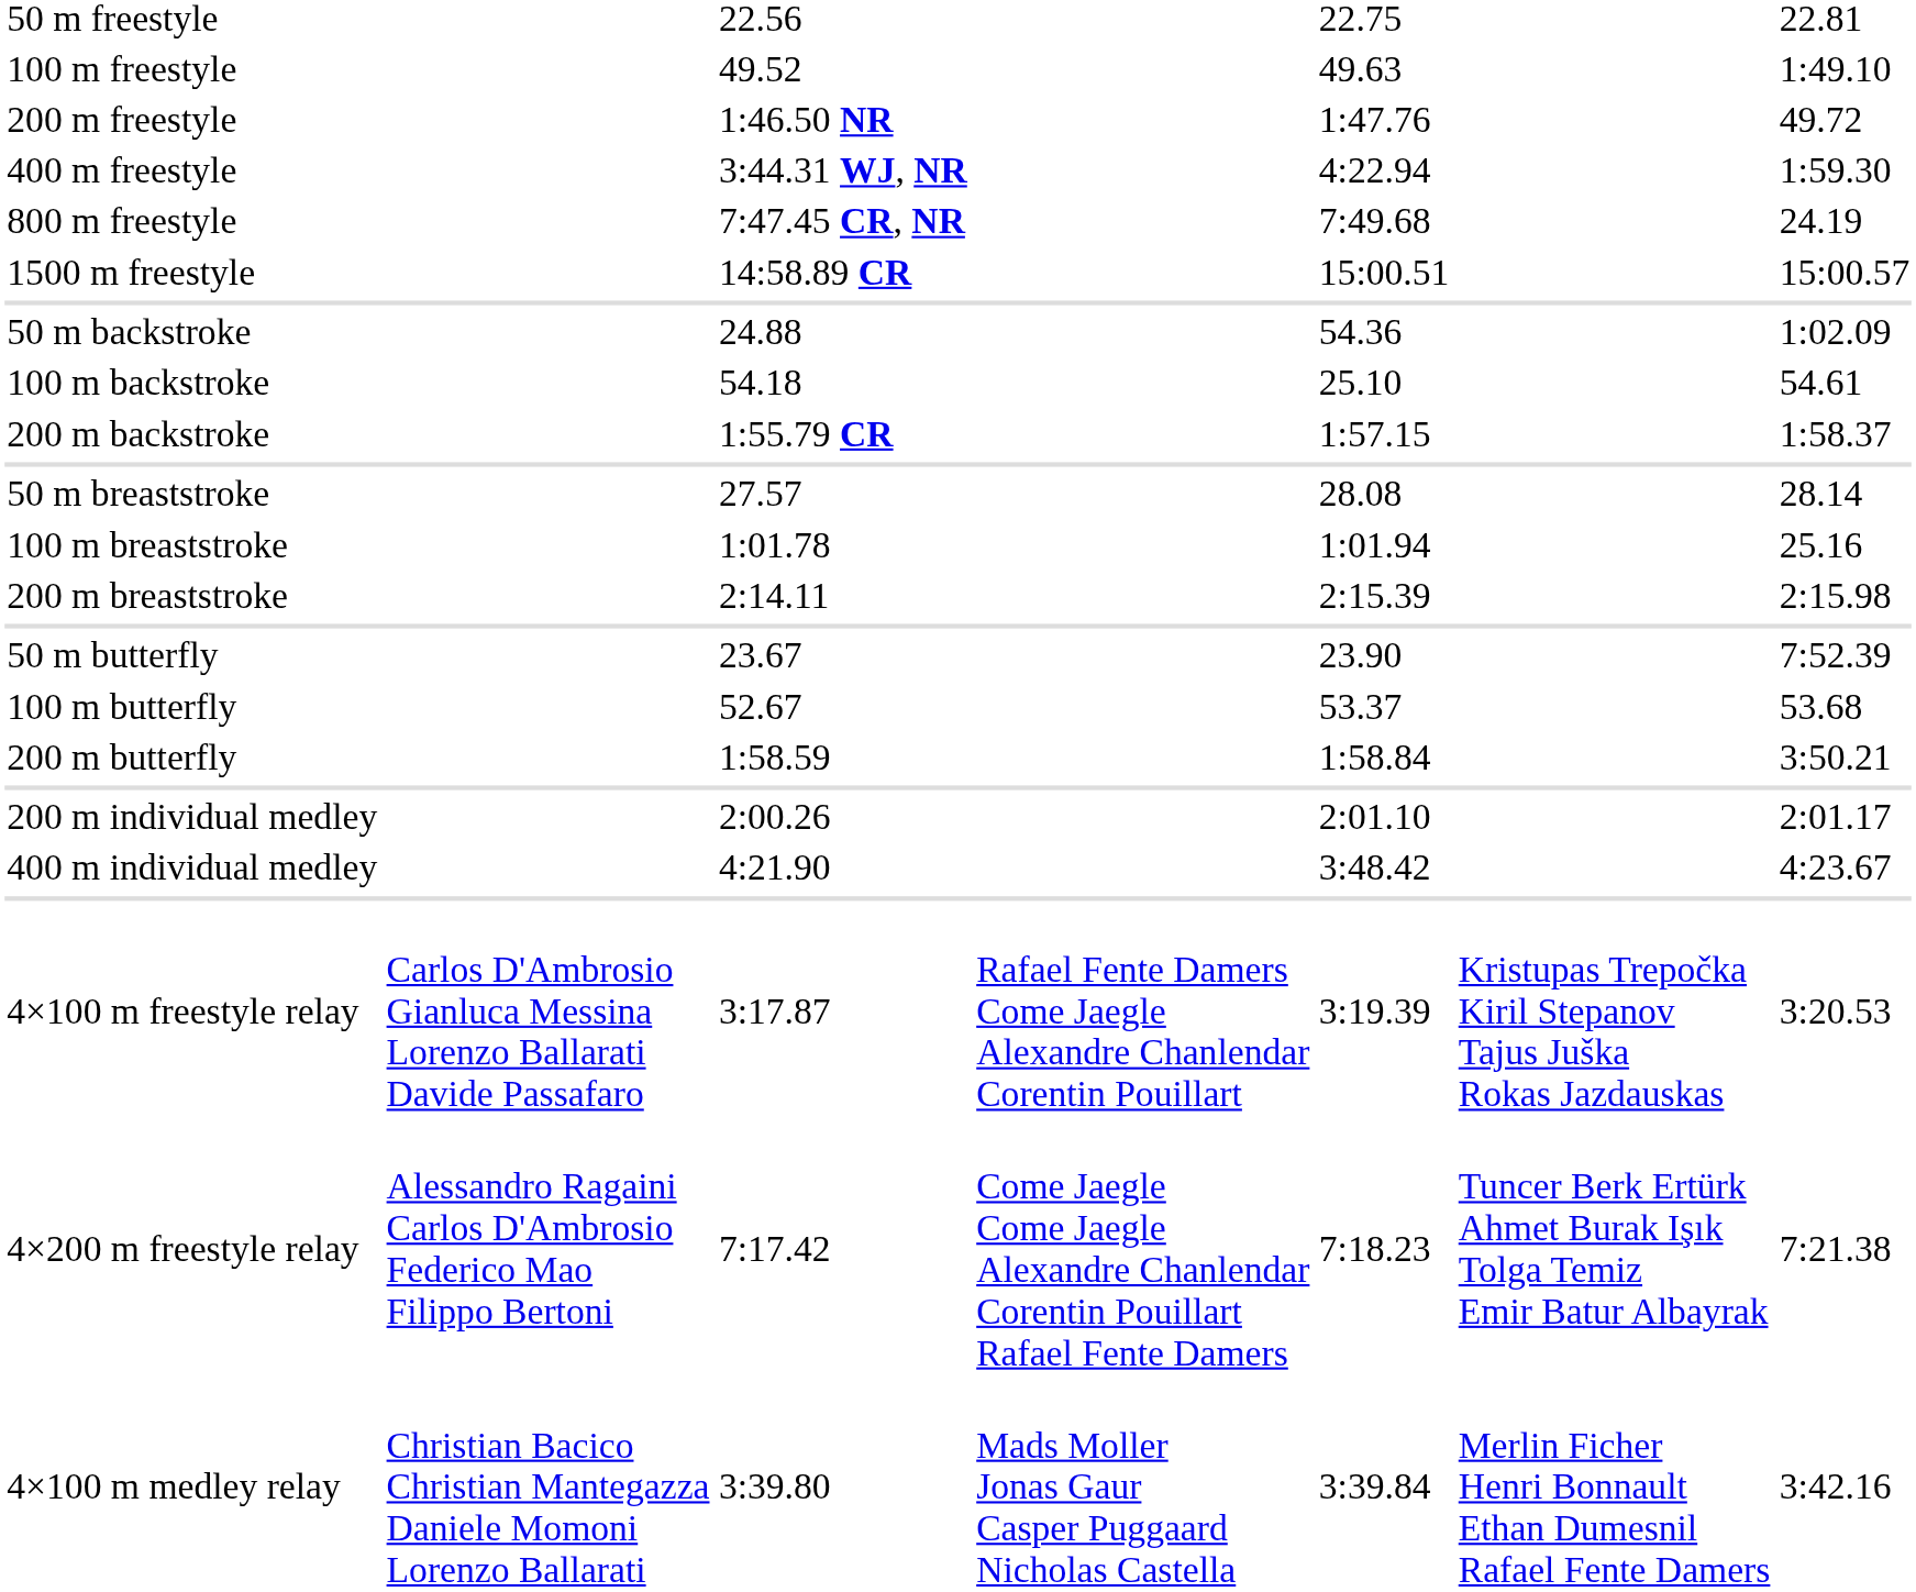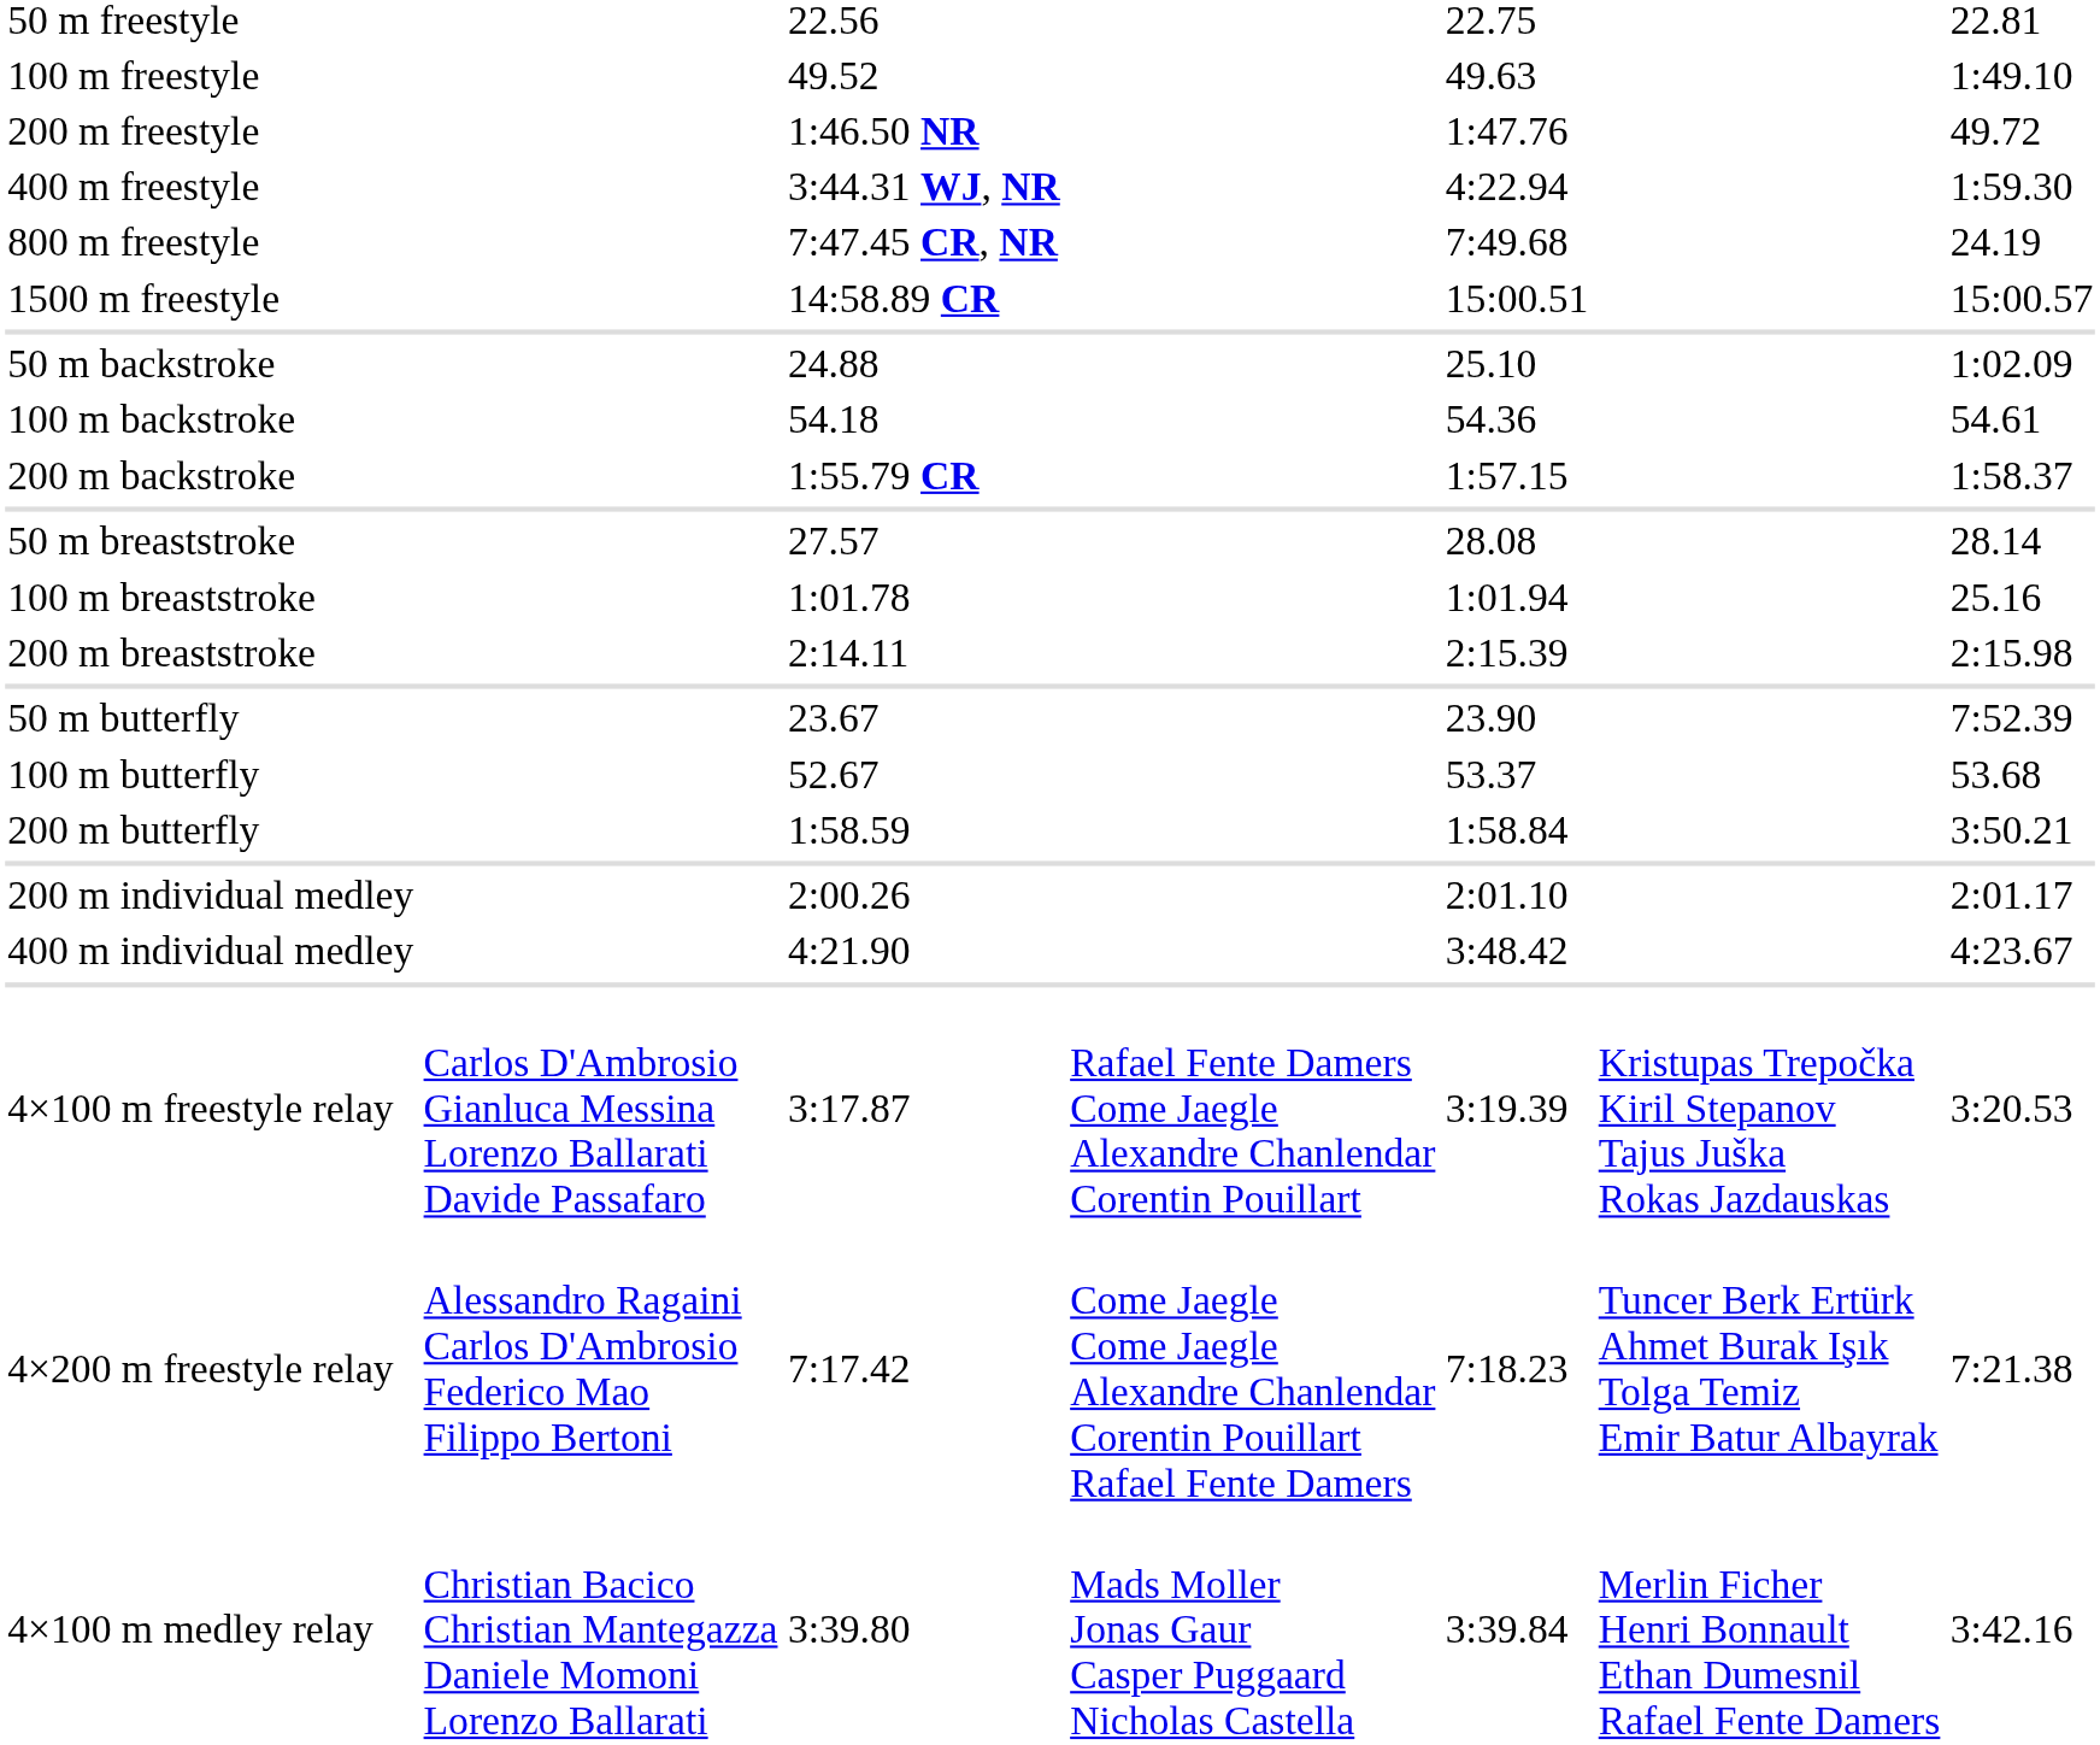 <table>
 <tr>
 <td>50 m freestyle</td>
 <td></td>
 <td>22.56</td>
 <td></td>
 <td>22.75</td>
 <td></td>
 <td>22.81</td>
 </tr>
 <tr>
 <td>100 m freestyle</td>
 <td></td>
 <td>49.52</td>
 <td></td>
 <td>49.63</td>
 <td></td>
 <td>1:49.10</td>
 </tr>
 <tr>
 <td>200 m freestyle</td>
 <td></td>
 <td>1:46.50 <strong><a href='#'>NR</a></strong></td>
 <td></td>
 <td>1:47.76</td>
 <td></td>
 <td>49.72</td>
 </tr>
 <tr>
 <td>400 m freestyle</td>
 <td></td>
 <td>3:44.31 <strong><a href='#'>WJ</a></strong>, <strong><a href='#'>NR</a></strong></td>
 <td></td>
 <td>4:22.94</td>
 <td></td>
 <td>1:59.30</td>
 </tr>
 <tr>
 <td>800 m freestyle</td>
 <td></td>
 <td>7:47.45 <strong><a href='#'>CR</a></strong>, <strong><a href='#'>NR</a></strong></td>
 <td></td>
 <td>7:49.68</td>
 <td></td>
 <td>24.19</td>
 </tr>
 <tr>
 <td>1500 m freestyle</td>
 <td></td>
 <td>14:58.89 <strong><a href='#'>CR</a></strong></td>
 <td></td>
 <td>15:00.51</td>
 <td></td>
 <td>15:00.57</td>
 </tr>
 <tr bgcolor=#DDDDDD>
 <td colspan=7></td>
 </tr>
 <tr>
 <td>50 m backstroke</td>
 <td></td>
 <td>24.88</td>
 <td></td>
-<td>54.36</td>
+<td>25.10</td>
 <td></td>
 <td>1:02.09</td>
 </tr>
 <tr>
 <td>100 m backstroke</td>
 <td></td>
 <td>54.18</td>
 <td></td>
-<td>25.10</td>
+<td>54.36</td>
 <td></td>
 <td>54.61</td>
 </tr>
 <tr>
 <td>200 m backstroke</td>
 <td></td>
 <td>1:55.79 <strong><a href='#'>CR</a></strong></td>
 <td></td>
 <td>1:57.15</td>
 <td></td>
 <td>1:58.37</td>
 </tr>
 <tr bgcolor=#DDDDDD>
 <td colspan=7></td>
 </tr>
 <tr>
 <td>50 m breaststroke</td>
 <td></td>
 <td>27.57</td>
 <td></td>
 <td>28.08</td>
 <td></td>
 <td>28.14</td>
 </tr>
 <tr>
 <td>100 m breaststroke</td>
 <td></td>
 <td>1:01.78</td>
 <td></td>
 <td>1:01.94</td>
 <td></td>
 <td>25.16</td>
 </tr>
 <tr>
 <td>200 m breaststroke</td>
 <td></td>
 <td>2:14.11</td>
 <td></td>
 <td>2:15.39</td>
 <td></td>
 <td>2:15.98</td>
 </tr>
 <tr bgcolor=#DDDDDD>
 <td colspan=7></td>
 </tr>
 <tr>
 <td>50 m butterfly</td>
 <td></td>
 <td>23.67</td>
 <td></td>
 <td>23.90</td>
 <td></td>
 <td>7:52.39</td>
 </tr>
 <tr>
 <td>100 m butterfly</td>
 <td></td>
 <td>52.67</td>
 <td></td>
 <td>53.37</td>
 <td></td>
 <td>53.68</td>
 </tr>
 <tr>
 <td>200 m butterfly</td>
 <td></td>
 <td>1:58.59</td>
 <td></td>
 <td>1:58.84</td>
 <td></td>
 <td>3:50.21</td>
 </tr>
 <tr bgcolor=#DDDDDD>
 <td colspan=7></td>
 </tr>
 <tr>
 <td>200 m individual medley</td>
 <td></td>
 <td>2:00.26</td>
 <td></td>
 <td>2:01.10</td>
 <td></td>
 <td>2:01.17</td>
 </tr>
 <tr>
 <td>400 m individual medley</td>
 <td></td>
 <td>4:21.90</td>
 <td></td>
 <td>3:48.42</td>
 <td></td>
 <td>4:23.67</td>
 </tr>
 <tr bgcolor=#DDDDDD>
 <td colspan=7></td>
 </tr>
 <tr>
 <td>4×100 m freestyle relay</td>
 <td><br><a href='#'>Carlos D'Ambrosio</a><br><a href='#'>Gianluca Messina</a><br><a href='#'>Lorenzo  Ballarati</a><br><a href='#'>Davide Passafaro</a></td>
 <td>3:17.87</td>
 <td><br><a href='#'>Rafael Fente Damers</a><br><a href='#'>Come Jaegle</a><br><a href='#'>Alexandre Chanlendar</a><br><a href='#'>Corentin Pouillart</a></td>
 <td>3:19.39</td>
 <td><br><a href='#'>Kristupas Trepočka</a><br><a href='#'>Kiril Stepanov</a><br><a href='#'>Tajus Juška</a><br><a href='#'>Rokas Jazdauskas</a></td>
 <td>3:20.53</td>
 </tr>
 <tr>
 <td>4×200 m freestyle relay</td>
 <td valign=top><br><a href='#'>Alessandro Ragaini</a><br><a href='#'>Carlos D'Ambrosio</a><br><a href='#'>Federico Mao</a><br><a href='#'>Filippo Bertoni</a></td>
 <td>7:17.42</td>
 <td valign=top><br><a href='#'>Come Jaegle</a><br><a href='#'>Come Jaegle</a><br><a href='#'>Alexandre Chanlendar</a><br><a href='#'>Corentin Pouillart</a><br><a href='#'>Rafael Fente Damers</a></td>
 <td>7:18.23</td>
 <td valign=top><br><a href='#'>Tuncer Berk Ertürk</a><br><a href='#'>Ahmet Burak Işık</a><br><a href='#'>Tolga Temiz</a><br><a href='#'>Emir Batur Albayrak</a></td>
 <td>7:21.38</td>
 </tr>
 <tr>
 <td>4×100 m medley relay</td>
 <td valign=top><br><a href='#'>Christian Bacico</a><br><a href='#'>Christian Mantegazza</a><br><a href='#'>Daniele Momoni</a><br><a href='#'>Lorenzo Ballarati</a></td>
 <td>3:39.80</td>
 <td valign=top><br><a href='#'>Mads Moller</a><br><a href='#'>Jonas Gaur</a><br><a href='#'>Casper Puggaard</a><br><a href='#'>Nicholas Castella</a></td>
 <td>3:39.84</td>
 <td valign=top><br><a href='#'>Merlin Ficher</a><br><a href='#'>Henri Bonnault</a><br><a href='#'>Ethan Dumesnil</a><br><a href='#'>Rafael Fente Damers</a></td>
 <td>3:42.16</td>
 </tr>
 </table>
